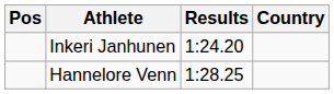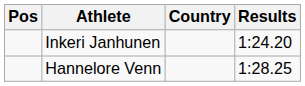 <table class="wikitable">
 <tr>
 <th>Pos</th>
 <th>Athlete</th>
+<th>Country</th>
 <th>Results</th>
-<th>Country</th>
 </tr>
 <tr>
 <td align="center"></td>
 <td>Inkeri Janhunen</td>
+<td></td>
 <td>1:24.20</td>
-<td></td>
 </tr>
 <tr>
 <td align="center"></td>
 <td>Hannelore Venn</td>
+<td></td>
 <td>1:28.25</td>
-<td></td>
 </tr>
 </table>
